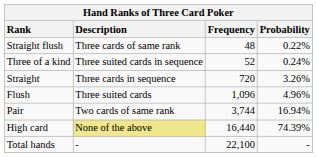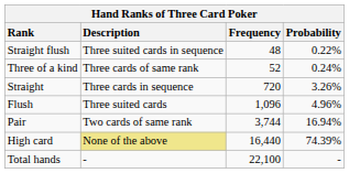 <table class="wikitable">
 <tr>
 <th colspan=4>Hand Ranks of Three Card Poker</th>
 </tr>
 <tr>
 <th style="text-align:left">Rank</th>
 <th style="text-align:left">Description</th>
 <th style="text-align:left">Frequency</th>
 <th style="text-align:left">Probability</th>
 </tr>
 <tr>
 <td>Straight flush</td>
-<td align=left>Three cards of same rank</td>
+<td align=right>Three suited cards in sequence</td>
 <td align=right>48</td>
 <td align=right>0.22%</td>
 </tr>
 <tr>
 <td>Three of a kind</td>
-<td align=right>Three suited cards in sequence</td>
+<td align=left>Three cards of same rank</td>
 <td align=right>52</td>
 <td align=right>0.24%</td>
 </tr>
 <tr>
 <td>Straight</td>
 <td>Three cards in sequence</td>
 <td align=right>720</td>
 <td align=right>3.26%</td>
 </tr>
 <tr>
 <td>Flush</td>
 <td>Three suited cards</td>
 <td align=right>1,096</td>
 <td align=right>4.96%</td>
 </tr>
 <tr>
 <td>Pair</td>
 <td>Two cards of same rank</td>
 <td align=right>3,744</td>
 <td align=right>16.94%</td>
 </tr>
 <tr>
 <td>High card</td>
 <td style="background: khaki;">None of the above</td>
 <td align=right>16,440</td>
 <td align=right>74.39%</td>
 </tr>
 <tr>
 <td>Total hands</td>
 <td>-</td>
 <td align=right>22,100</td>
 <td align=right>-</td>
 </tr>
 </table>
